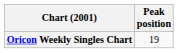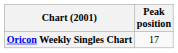 <table class="wikitable plainrowheaders" style="text-align:center;">
 <tr>
 <th>Chart (2001)</th>
 <th>Peak<br>position</th>
 </tr>
 <tr>
 <th scope="row"><a href='#'>Oricon</a> Weekly Singles Chart</th>
-<td>19</td>
+<td>17</td>
 </tr>
 </table>
